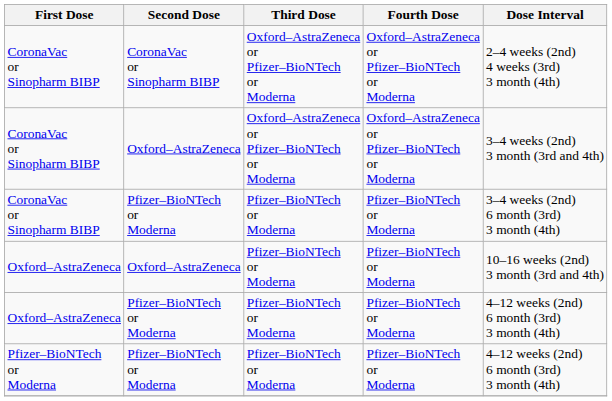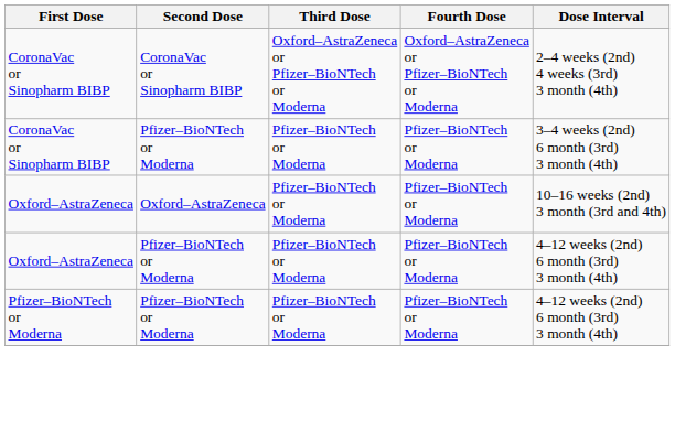 <table class="wikitable">
 <tr>
 <th>First Dose</th>
 <th>Second Dose</th>
 <th>Third Dose</th>
 <th>Fourth Dose</th>
 <th>Dose Interval</th>
 </tr>
 <tr>
 <td> <a href='#'>CoronaVac</a> <br>or <br> <a href='#'>Sinopharm BIBP</a></td>
 <td> <a href='#'>CoronaVac</a> <br>or <br> <a href='#'>Sinopharm BIBP</a></td>
 <td> <a href='#'>Oxford–AstraZeneca</a> <br>or <br> <a href='#'>Pfizer–BioNTech</a><br>or<br> <a href='#'>Moderna</a></td>
 <td> <a href='#'>Oxford–AstraZeneca</a> <br>or <br> <a href='#'>Pfizer–BioNTech</a><br>or<br> <a href='#'>Moderna</a></td>
 <td>2–4 weeks (2nd)<br>4 weeks (3rd)<br>3 month (4th)</td>
-</tr>
-<tr>
-<td> <a href='#'>CoronaVac</a> <br>or <br> <a href='#'>Sinopharm BIBP</a></td>
-<td> <a href='#'>Oxford–AstraZeneca</a></td>
-<td> <a href='#'>Oxford–AstraZeneca</a> <br>or <br> <a href='#'>Pfizer–BioNTech</a><br>or<br> <a href='#'>Moderna</a></td>
-<td> <a href='#'>Oxford–AstraZeneca</a> <br>or <br> <a href='#'>Pfizer–BioNTech</a><br>or<br> <a href='#'>Moderna</a></td>
-<td>3–4 weeks (2nd)<br>3 month (3rd and 4th)</td>
 </tr>
 <tr>
 <td> <a href='#'>CoronaVac</a> <br>or <br> <a href='#'>Sinopharm BIBP</a></td>
 <td> <a href='#'>Pfizer–BioNTech</a><br>or<br> <a href='#'>Moderna</a></td>
 <td> <a href='#'>Pfizer–BioNTech</a><br>or<br> <a href='#'>Moderna</a></td>
 <td> <a href='#'>Pfizer–BioNTech</a><br>or<br> <a href='#'>Moderna</a></td>
 <td>3–4 weeks (2nd)<br>6 month (3rd)<br>3 month (4th)</td>
 </tr>
 <tr>
 <td> <a href='#'>Oxford–AstraZeneca</a></td>
 <td> <a href='#'>Oxford–AstraZeneca</a></td>
 <td> <a href='#'>Pfizer–BioNTech</a><br>or<br> <a href='#'>Moderna</a></td>
 <td> <a href='#'>Pfizer–BioNTech</a><br>or<br> <a href='#'>Moderna</a></td>
 <td>10–16 weeks (2nd)<br>3 month (3rd and 4th)</td>
 </tr>
 <tr>
 <td> <a href='#'>Oxford–AstraZeneca</a></td>
 <td> <a href='#'>Pfizer–BioNTech</a><br>or<br> <a href='#'>Moderna</a></td>
 <td> <a href='#'>Pfizer–BioNTech</a><br>or<br> <a href='#'>Moderna</a></td>
 <td> <a href='#'>Pfizer–BioNTech</a><br>or<br> <a href='#'>Moderna</a></td>
 <td>4–12 weeks (2nd)<br>6 month (3rd)<br>3 month (4th)</td>
 </tr>
 <tr>
 <td> <a href='#'>Pfizer–BioNTech</a><br>or<br> <a href='#'>Moderna</a></td>
 <td> <a href='#'>Pfizer–BioNTech</a><br>or<br> <a href='#'>Moderna</a></td>
 <td> <a href='#'>Pfizer–BioNTech</a><br>or<br> <a href='#'>Moderna</a></td>
 <td> <a href='#'>Pfizer–BioNTech</a><br>or<br> <a href='#'>Moderna</a></td>
 <td>4–12 weeks (2nd)<br>6 month (3rd)<br>3 month (4th)</td>
 </tr>
 <tr>
 </tr>
 </table>
